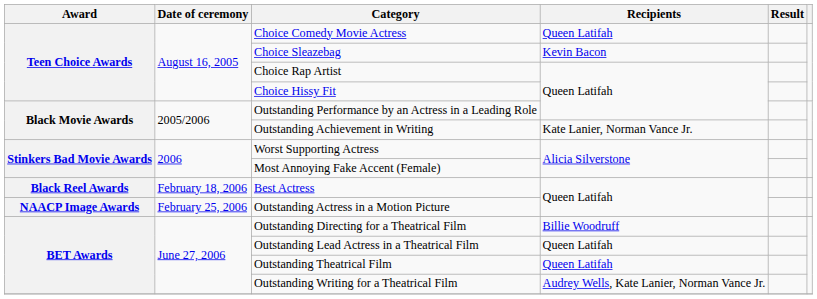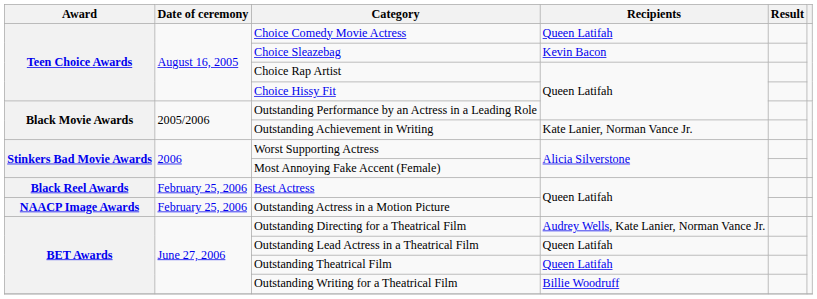 <table class="wikitable sortable">
 <tr>
 <th scope="col">Award</th>
 <th scope="col">Date of ceremony</th>
 <th scope="col">Category</th>
 <th scope="col">Recipients</th>
 <th scope="col">Result</th>
 <th scope="col"></th>
 </tr>
 <tr>
 <th scope="row" rowspan="4"><a href='#'>Teen Choice Awards</a></th>
 <td rowspan="4"><a href='#'>August 16, 2005</a></td>
 <td><a href='#'>Choice Comedy Movie Actress</a></td>
 <td><a href='#'>Queen Latifah</a></td>
 <td></td>
 <td rowspan="4"></td>
 </tr>
 <tr>
 <td><a href='#'>Choice Sleazebag</a></td>
 <td><a href='#'>Kevin Bacon</a></td>
 <td></td>
 </tr>
 <tr>
 <td>Choice Rap Artist</td>
 <td rowspan="3">Queen Latifah</td>
 <td></td>
 </tr>
 <tr>
 <td><a href='#'>Choice Hissy Fit</a></td>
 <td></td>
 </tr>
 <tr>
 <th scope="row" rowspan="2">Black Movie Awards</th>
 <td rowspan="2">2005/2006</td>
 <td>Outstanding Performance by an Actress in a Leading Role</td>
 <td></td>
 <td rowspan="2"></td>
 </tr>
 <tr>
 <td>Outstanding Achievement in Writing</td>
 <td>Kate Lanier, Norman Vance Jr.</td>
 <td></td>
 </tr>
 <tr>
 <th scope="row" rowspan="2"><a href='#'>Stinkers Bad Movie Awards</a></th>
 <td rowspan="2"><a href='#'>2006</a></td>
 <td>Worst Supporting Actress</td>
 <td rowspan="2"><a href='#'>Alicia Silverstone</a></td>
 <td></td>
 <td rowspan="2"></td>
 </tr>
 <tr>
 <td>Most Annoying Fake Accent (Female)</td>
 <td></td>
 </tr>
 <tr>
 <th scope="row"><a href='#'>Black Reel Awards</a></th>
-<td><a href='#'>February 18, 2006</a></td>
+<td><a href='#'>February 25, 2006</a></td>
 <td><a href='#'>Best Actress</a></td>
 <td rowspan="2">Queen Latifah</td>
 <td></td>
 <td></td>
 </tr>
 <tr>
 <th scope="row"><a href='#'>NAACP Image Awards</a></th>
 <td><a href='#'>February 25, 2006</a></td>
 <td>Outstanding Actress in a Motion Picture</td>
 <td></td>
 <td></td>
 </tr>
 <tr>
 <th scope="row"  rowspan="4"><a href='#'>BET Awards</a></th>
 <td rowspan="4"><a href='#'>June 27, 2006</a></td>
 <td>Outstanding Directing for a Theatrical Film</td>
-<td><a href='#'>Billie Woodruff</a></td>
+<td><a href='#'>Audrey Wells</a>, Kate Lanier, Norman Vance Jr.</td>
 <td></td>
 <td rowspan="4"></td>
 </tr>
 <tr>
 <td>Outstanding Lead Actress in a Theatrical Film</td>
 <td>Queen Latifah</td>
 <td></td>
 </tr>
 <tr>
 <td>Outstanding Theatrical Film</td>
 <td><a href='#'>Queen Latifah</a></td>
 <td></td>
 </tr>
 <tr>
 <td>Outstanding Writing for a Theatrical Film</td>
-<td><a href='#'>Audrey Wells</a>, Kate Lanier, Norman Vance Jr.</td>
+<td><a href='#'>Billie Woodruff</a></td>
 <td></td>
 </tr>
 <tr>
 </tr>
 </table>
